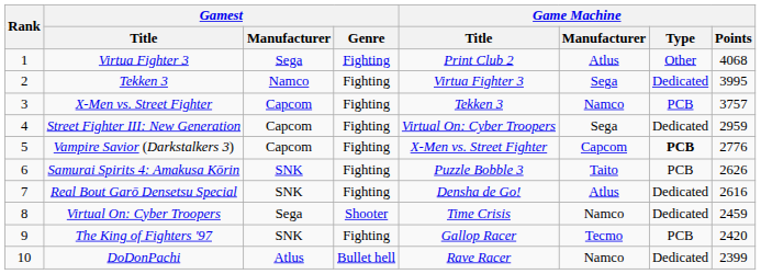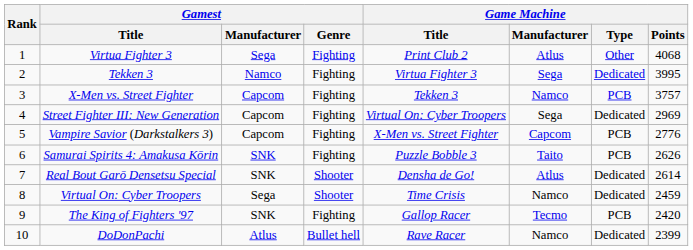 <table class="wikitable sortable" style="text-align:center">
 <tr>
 <th rowspan="2">Rank</th>
 <th colspan="3"><em><a href='#'>Gamest</a></em></th>
 <th colspan="4"><em><a href='#'>Game Machine</a></em></th>
 </tr>
 <tr>
 <th>Title</th>
 <th>Manufacturer</th>
 <th>Genre</th>
 <th>Title</th>
 <th>Manufacturer</th>
 <th>Type</th>
 <th>Points</th>
 </tr>
 <tr>
 <td>1</td>
 <td><em><a href='#'>Virtua Fighter 3</a></em></td>
 <td><a href='#'>Sega</a></td>
 <td><a href='#'>Fighting</a></td>
 <td><em><a href='#'>Print Club 2</a></em></td>
 <td><a href='#'>Atlus</a></td>
 <td><a href='#'>Other</a></td>
 <td>4068</td>
 </tr>
 <tr>
 <td>2</td>
 <td><em><a href='#'>Tekken 3</a></em></td>
 <td><a href='#'>Namco</a></td>
 <td>Fighting</td>
 <td><em><a href='#'>Virtua Fighter 3</a></em></td>
 <td><a href='#'>Sega</a></td>
 <td><a href='#'>Dedicated</a></td>
 <td>3995</td>
 </tr>
 <tr>
 <td>3</td>
 <td><em><a href='#'>X-Men vs. Street Fighter</a></em></td>
 <td><a href='#'>Capcom</a></td>
 <td>Fighting</td>
 <td><em><a href='#'>Tekken 3</a></em></td>
 <td><a href='#'>Namco</a></td>
 <td><a href='#'>PCB</a></td>
 <td>3757</td>
 </tr>
 <tr>
 <td>4</td>
 <td><em><a href='#'>Street Fighter III: New Generation</a></em></td>
 <td>Capcom</td>
 <td>Fighting</td>
 <td><em><a href='#'>Virtual On: Cyber Troopers</a></em></td>
 <td>Sega</td>
 <td>Dedicated</td>
-<td>2959</td>
+<td>2969</td>
 </tr>
 <tr>
 <td>5</td>
 <td><em><a href='#'>Vampire Savior</a></em> (<em>Darkstalkers 3</em>)</td>
 <td>Capcom</td>
 <td>Fighting</td>
 <td><em><a href='#'>X-Men vs. Street Fighter</a></em></td>
 <td><a href='#'>Capcom</a></td>
-<td><strong>PCB</strong></td>
+<td>PCB</td>
 <td>2776</td>
 </tr>
 <tr>
 <td>6</td>
 <td><em><a href='#'>Samurai Spirits 4: Amakusa Kōrin</a></em></td>
 <td><a href='#'>SNK</a></td>
 <td>Fighting</td>
 <td><em><a href='#'>Puzzle Bobble 3</a></em></td>
 <td><a href='#'>Taito</a></td>
 <td>PCB</td>
 <td>2626</td>
 </tr>
 <tr>
 <td>7</td>
 <td><em><a href='#'>Real Bout Garō Densetsu Special</a></em></td>
 <td>SNK</td>
-<td>Fighting</td>
+<td><a href='#'>Shooter</a></td>
 <td><a href='#'><em>Densha de Go!</em></a></td>
 <td><a href='#'>Atlus</a></td>
 <td>Dedicated</td>
-<td>2616</td>
+<td>2614</td>
 </tr>
 <tr>
 <td>8</td>
 <td><em><a href='#'>Virtual On: Cyber Troopers</a></em></td>
 <td>Sega</td>
 <td><a href='#'>Shooter</a></td>
 <td><a href='#'><em>Time Crisis</em></a></td>
 <td>Namco</td>
 <td>Dedicated</td>
 <td>2459</td>
 </tr>
 <tr>
 <td>9</td>
 <td><em><a href='#'>The King of Fighters '97</a></em></td>
 <td>SNK</td>
 <td>Fighting</td>
 <td><em><a href='#'>Gallop Racer</a></em></td>
 <td><a href='#'>Tecmo</a></td>
 <td>PCB</td>
 <td>2420</td>
 </tr>
 <tr>
 <td>10</td>
 <td><em><a href='#'>DoDonPachi</a></em></td>
 <td><a href='#'>Atlus</a></td>
 <td><a href='#'>Bullet hell</a></td>
 <td><em><a href='#'>Rave Racer</a></em></td>
 <td>Namco</td>
 <td>Dedicated</td>
 <td>2399</td>
 </tr>
 </table>
